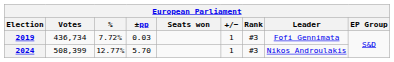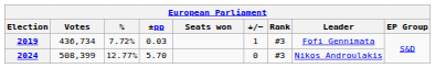 <table class="wikitable" style="text-align:center; line-height:16px;">
 <tr>
 <th colspan="9"><a href='#'>European Parliament</a></th>
 </tr>
 <tr>
 <th style="width:60px;">Election</th>
 <th style="width:75px;">Votes</th>
 <th style="width:45px;">%</th>
 <th style="width:45px;">±<a href='#'>pp</a></th>
 <th style="width:100px;">Seats won</th>
 <th style="width:30px;">+/−</th>
 <th style="width:30px;">Rank</th>
 <th>Leader</th>
 <th>EP Group</th>
 </tr>
 <tr>
 <th><a href='#'>2019</a></th>
 <td>436,734</td>
 <td>7.72%</td>
 <td> 0.03</td>
 <td></td>
 <td> 1</td>
 <td>#3</td>
 <td><a href='#'>Fofi Gennimata</a></td>
 <td rowspan=2><a href='#'>S&D</a></td>
 </tr>
 <tr>
 <th><a href='#'>2024</a></th>
 <td>508,399</td>
 <td>12.77%</td>
 <td> 5.70</td>
 <td></td>
-<td> 1</td>
+<td> 0</td>
 <td>#3</td>
 <td><a href='#'>Nikos Androulakis</a></td>
 </tr>
 </table>
